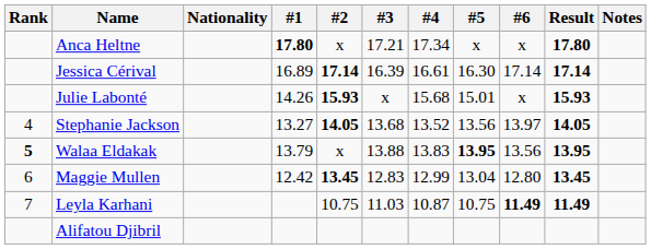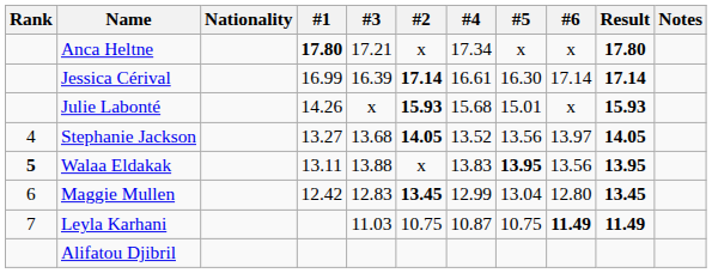 <table class="wikitable sortable" style="text-align:center">
 <tr>
 <th>Rank</th>
 <th>Name</th>
 <th>Nationality</th>
 <th>#1</th>
+<th>#3</th>
 <th>#2</th>
-<th>#3</th>
 <th>#4</th>
 <th>#5</th>
 <th>#6</th>
 <th>Result</th>
 <th>Notes</th>
 </tr>
 <tr>
 <td></td>
 <td align=left><a href='#'>Anca Heltne</a></td>
 <td align=left></td>
 <td><strong>17.80</strong></td>
+<td>17.21</td>
 <td>x</td>
-<td>17.21</td>
 <td>17.34</td>
 <td>x</td>
 <td>x</td>
 <td><strong>17.80</strong></td>
 <td></td>
 </tr>
 <tr>
 <td></td>
 <td align=left><a href='#'>Jessica Cérival</a></td>
 <td align=left></td>
-<td>16.89</td>
+<td>16.99</td>
+<td>16.39</td>
 <td><strong>17.14</strong></td>
-<td>16.39</td>
 <td>16.61</td>
 <td>16.30</td>
 <td>17.14</td>
 <td><strong>17.14</strong></td>
 <td></td>
 </tr>
 <tr>
 <td></td>
 <td align=left><a href='#'>Julie Labonté</a></td>
 <td align=left></td>
 <td>14.26</td>
+<td>x</td>
 <td><strong>15.93</strong></td>
-<td>x</td>
 <td>15.68</td>
 <td>15.01</td>
 <td>x</td>
 <td><strong>15.93</strong></td>
 <td></td>
 </tr>
 <tr>
 <td>4</td>
 <td align=left><a href='#'>Stephanie Jackson</a></td>
 <td align=left></td>
 <td>13.27</td>
+<td>13.68</td>
 <td><strong>14.05</strong></td>
-<td>13.68</td>
 <td>13.52</td>
 <td>13.56</td>
 <td>13.97</td>
 <td><strong>14.05</strong></td>
 <td></td>
 </tr>
 <tr>
 <td><strong>5</strong></td>
 <td align=left><a href='#'>Walaa Eldakak</a></td>
 <td align=left></td>
-<td>13.79</td>
+<td>13.11</td>
+<td>13.88</td>
 <td>x</td>
-<td>13.88</td>
 <td>13.83</td>
 <td><strong>13.95</strong></td>
 <td>13.56</td>
 <td><strong>13.95</strong></td>
 <td></td>
 </tr>
 <tr>
 <td>6</td>
 <td align=left><a href='#'>Maggie Mullen</a></td>
 <td align=left></td>
 <td>12.42</td>
+<td>12.83</td>
 <td><strong>13.45</strong></td>
-<td>12.83</td>
 <td>12.99</td>
 <td>13.04</td>
 <td>12.80</td>
 <td><strong>13.45</strong></td>
 <td></td>
 </tr>
 <tr>
 <td>7</td>
 <td align=left><a href='#'>Leyla Karhani</a></td>
 <td align=left></td>
 <td></td>
+<td>11.03</td>
 <td>10.75</td>
-<td>11.03</td>
 <td>10.87</td>
 <td>10.75</td>
 <td><strong>11.49</strong></td>
 <td><strong>11.49</strong></td>
 <td></td>
 </tr>
 <tr>
 <td></td>
 <td align=left><a href='#'>Alifatou Djibril</a></td>
 <td align=left></td>
 <td></td>
 <td></td>
 <td></td>
 <td></td>
 <td></td>
 <td></td>
 <td><strong></strong></td>
 <td></td>
 </tr>
 </table>
